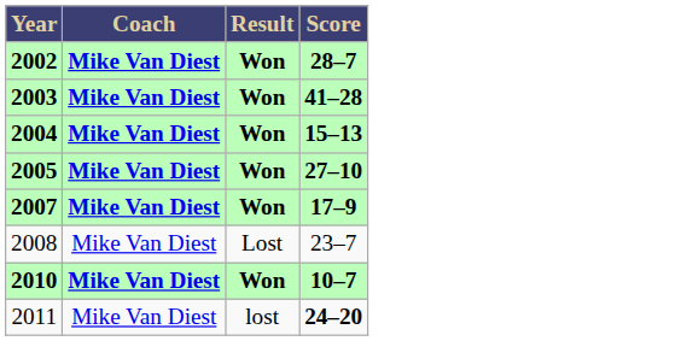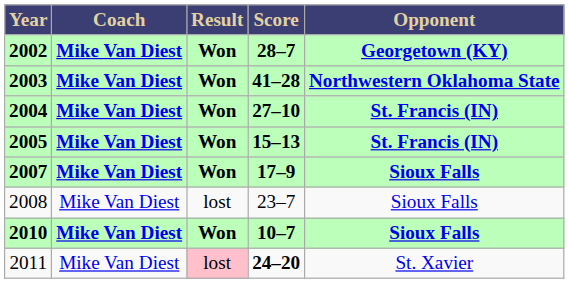 <table class="wikitable sortable" style="text-align: center;">
 <tr>
 <th style="background:#3B3E72; color:#E2D2A3;">Year</th>
 <th style="background:#3B3E72; color:#E2D2A3;">Coach</th>
 <th style="background:#3B3E72; color:#E2D2A3;">Result</th>
 <th style="background:#3B3E72; color:#E2D2A3;">Score</th>
+<th style="background:#3B3E72; color:#E2D2A3;">Opponent</th>
 </tr>
 <tr style="background:#bbffbb; text-align:center;">
 <td><strong>2002</strong></td>
 <td><strong><a href='#'>Mike Van Diest</a></strong></td>
 <td><strong>Won</strong></td>
 <td><strong>28–7</strong></td>
+<td><strong><a href='#'>Georgetown (KY)</a></strong></td>
 </tr>
 <tr style="background:#bbffbb; text-align:center;">
 <td><strong>2003</strong></td>
 <td><strong><a href='#'>Mike Van Diest</a></strong></td>
 <td><strong>Won</strong></td>
 <td><strong>41–28</strong></td>
+<td><strong><a href='#'>Northwestern Oklahoma State</a></strong></td>
 </tr>
 <tr style="background:#bbffbb; text-align:center;">
 <td><strong>2004</strong></td>
 <td><strong><a href='#'>Mike Van Diest</a></strong></td>
 <td><strong>Won</strong></td>
-<td><strong>15–13</strong></td>
+<td><strong>27–10</strong></td>
+<td><strong><a href='#'>St. Francis (IN)</a></strong></td>
 </tr>
 <tr style="background:#bbffbb; text-align:center;">
 <td><strong>2005</strong></td>
 <td><strong><a href='#'>Mike Van Diest</a></strong></td>
 <td><strong>Won</strong></td>
-<td><strong>27–10</strong></td>
+<td><strong>15–13</strong></td>
+<td><strong><a href='#'>St. Francis (IN)</a></strong></td>
 </tr>
 <tr style="background:#bbffbb; text-align:center;">
 <td><strong>2007</strong></td>
 <td><strong><a href='#'>Mike Van Diest</a></strong></td>
 <td><strong>Won</strong></td>
 <td><strong>17–9</strong></td>
+<td><strong><a href='#'>Sioux Falls</a></strong></td>
 </tr>
 <tr>
 <td>2008</td>
 <td><a href='#'>Mike Van Diest</a></td>
-<td>Lost</td>
+<td>lost</td>
 <td>23–7</td>
+<td><a href='#'>Sioux Falls</a></td>
 </tr>
 <tr style="background:#bbffbb; text-align:center;">
 <td><strong>2010</strong></td>
 <td><strong><a href='#'>Mike Van Diest</a></strong></td>
 <td><strong>Won</strong></td>
 <td><strong>10–7</strong></td>
+<td><strong><a href='#'>Sioux Falls</a></strong></td>
 </tr>
 <tr>
 <td>2011</td>
 <td><a href='#'>Mike Van Diest</a></td>
-<td>lost</td>
+<td style="background: pink;">lost</td>
 <td><strong>24–20</strong></td>
+<td><a href='#'>St. Xavier</a></td>
 </tr>
 </table>
